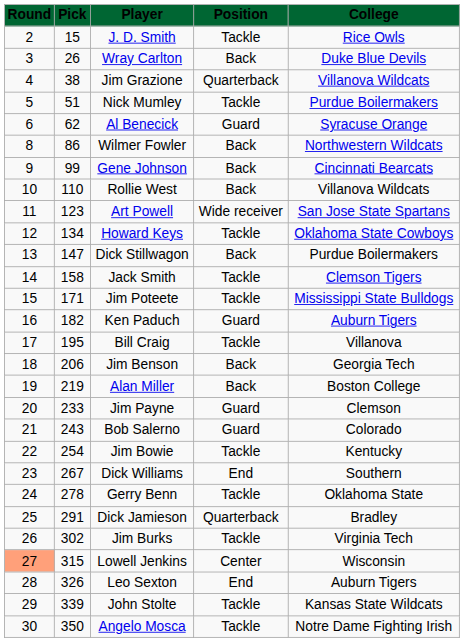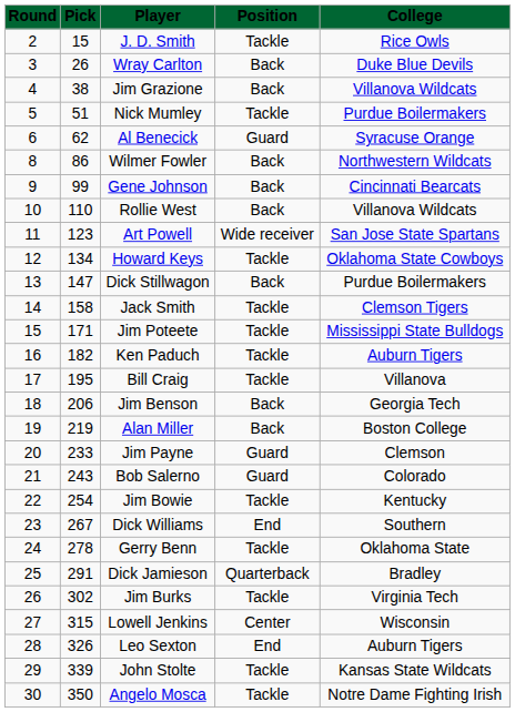 <table class="wikitable sortable sortable" style="width: 60%">
 <tr>
 <th width=3% style="background:#006633;"><span>Round </span></th>
 <th !width=3% style="background:#006633;"><span>Pick</span></th>
 <th !width=15% style="background:#006633;"><span>Player </span></th>
 <th !width=15% style="background:#006633;"><span>Position</span></th>
 <th style="background:#006633;"><span>College </span></th>
 </tr>
 <tr align="center">
 <td>2</td>
 <td>15</td>
 <td><a href='#'>J. D. Smith</a></td>
 <td>Tackle</td>
 <td><a href='#'>Rice Owls</a></td>
 </tr>
 <tr align="center">
 <td>3</td>
 <td>26</td>
 <td><a href='#'>Wray Carlton</a></td>
 <td>Back</td>
 <td><a href='#'>Duke Blue Devils</a></td>
 </tr>
 <tr align="center">
 <td>4</td>
 <td>38</td>
 <td>Jim Grazione</td>
-<td>Quarterback</td>
+<td>Back</td>
 <td><a href='#'>Villanova Wildcats</a></td>
 </tr>
 <tr align="center">
 <td>5</td>
 <td>51</td>
 <td>Nick Mumley</td>
 <td>Tackle</td>
 <td><a href='#'>Purdue Boilermakers</a></td>
 </tr>
 <tr align="center">
 <td>6</td>
 <td>62</td>
 <td><a href='#'>Al Benecick</a></td>
 <td>Guard</td>
 <td><a href='#'>Syracuse Orange</a></td>
 </tr>
 <tr align="center">
 <td>8</td>
 <td>86</td>
 <td>Wilmer Fowler</td>
 <td>Back</td>
 <td><a href='#'>Northwestern Wildcats</a></td>
 </tr>
 <tr align="center">
 <td>9</td>
 <td>99</td>
 <td><a href='#'>Gene Johnson</a></td>
 <td>Back</td>
 <td><a href='#'>Cincinnati Bearcats</a></td>
 </tr>
 <tr align="center">
 <td>10</td>
 <td>110</td>
 <td>Rollie West</td>
 <td>Back</td>
 <td>Villanova Wildcats</td>
 </tr>
 <tr align="center">
 <td>11</td>
 <td>123</td>
 <td><a href='#'>Art Powell</a></td>
 <td>Wide receiver</td>
 <td><a href='#'>San Jose State Spartans</a></td>
 </tr>
 <tr align="center">
 <td>12</td>
 <td>134</td>
 <td><a href='#'>Howard Keys</a></td>
 <td>Tackle</td>
 <td><a href='#'>Oklahoma State Cowboys</a></td>
 </tr>
 <tr align="center">
 <td>13</td>
 <td>147</td>
 <td>Dick Stillwagon</td>
 <td>Back</td>
 <td>Purdue Boilermakers</td>
 </tr>
 <tr align="center">
 <td>14</td>
 <td>158</td>
 <td>Jack Smith</td>
 <td>Tackle</td>
 <td><a href='#'>Clemson Tigers</a></td>
 </tr>
 <tr align="center">
 <td>15</td>
 <td>171</td>
 <td>Jim Poteete</td>
 <td>Tackle</td>
 <td><a href='#'>Mississippi State Bulldogs</a></td>
 </tr>
 <tr align="center">
 <td>16</td>
 <td>182</td>
 <td>Ken Paduch</td>
-<td>Guard</td>
+<td>Tackle</td>
 <td><a href='#'>Auburn Tigers</a></td>
 </tr>
 <tr align="center">
 <td>17</td>
 <td>195</td>
 <td>Bill Craig</td>
 <td>Tackle</td>
 <td>Villanova</td>
 </tr>
 <tr align="center">
 <td>18</td>
 <td>206</td>
 <td>Jim Benson</td>
 <td>Back</td>
 <td>Georgia Tech</td>
 </tr>
 <tr align="center">
 <td>19</td>
 <td>219</td>
 <td><a href='#'>Alan Miller</a></td>
 <td>Back</td>
 <td>Boston College</td>
 </tr>
 <tr align="center">
 <td>20</td>
 <td>233</td>
 <td>Jim Payne</td>
 <td>Guard</td>
 <td>Clemson</td>
 </tr>
 <tr align="center">
 <td>21</td>
 <td>243</td>
 <td>Bob Salerno</td>
 <td>Guard</td>
 <td>Colorado</td>
 </tr>
 <tr align="center">
 <td>22</td>
 <td>254</td>
 <td>Jim Bowie</td>
 <td>Tackle</td>
 <td>Kentucky</td>
 </tr>
 <tr align="center">
 <td>23</td>
 <td>267</td>
 <td>Dick Williams</td>
 <td>End</td>
 <td>Southern</td>
 </tr>
 <tr align="center">
 <td>24</td>
 <td>278</td>
 <td>Gerry Benn</td>
 <td>Tackle</td>
 <td>Oklahoma State</td>
 </tr>
 <tr align="center">
 <td>25</td>
 <td>291</td>
 <td>Dick Jamieson</td>
 <td>Quarterback</td>
 <td>Bradley</td>
 </tr>
 <tr align="center">
 <td>26</td>
 <td>302</td>
 <td>Jim Burks</td>
 <td>Tackle</td>
 <td>Virginia Tech</td>
 </tr>
 <tr align="center">
-<td style="background: lightsalmon;">27</td>
+<td>27</td>
 <td>315</td>
 <td>Lowell Jenkins</td>
 <td>Center</td>
 <td>Wisconsin</td>
 </tr>
 <tr align="center">
 <td>28</td>
 <td>326</td>
 <td>Leo Sexton</td>
 <td>End</td>
 <td>Auburn Tigers</td>
 </tr>
 <tr align="center">
 <td>29</td>
 <td>339</td>
 <td>John Stolte</td>
 <td>Tackle</td>
 <td>Kansas State Wildcats</td>
 </tr>
 <tr align="center">
 <td>30</td>
 <td>350</td>
 <td><a href='#'>Angelo Mosca</a></td>
 <td>Tackle</td>
 <td>Notre Dame Fighting Irish</td>
 </tr>
 </table>
